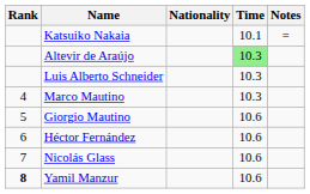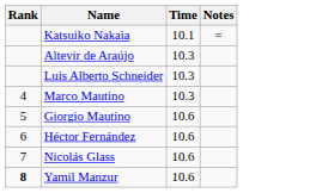 <table class="wikitable sortable" style="text-align:center">
 <tr>
 <th>Rank</th>
 <th>Name</th>
-<th>Nationality</th>
 <th>Time</th>
 <th>Notes</th>
 </tr>
 <tr>
 <td></td>
 <td align=left><a href='#'>Katsuiko Nakaia</a></td>
-<td align=left></td>
 <td>10.1</td>
 <td>=</td>
 </tr>
 <tr>
 <td></td>
 <td align=left><a href='#'>Altevir de Araújo</a></td>
-<td align=left></td>
-<td style="background: lightgreen;">10.3</td>
+<td>10.3</td>
 <td></td>
 </tr>
 <tr>
 <td></td>
 <td align=left><a href='#'>Luis Alberto Schneider</a></td>
-<td align=left></td>
 <td>10.3</td>
 <td></td>
 </tr>
 <tr>
 <td>4</td>
 <td align=left><a href='#'>Marco Mautino</a></td>
-<td align=left></td>
 <td>10.3</td>
 <td></td>
 </tr>
 <tr>
 <td>5</td>
 <td align=left><a href='#'>Giorgio Mautino</a></td>
-<td align=left></td>
 <td>10.6</td>
 <td></td>
 </tr>
 <tr>
 <td>6</td>
 <td align=left><a href='#'>Héctor Fernández</a></td>
-<td align=left></td>
 <td>10.6</td>
 <td></td>
 </tr>
 <tr>
 <td>7</td>
 <td align=left><a href='#'>Nicolás Glass</a></td>
-<td align=left></td>
 <td>10.6</td>
 <td></td>
 </tr>
 <tr>
 <td><strong>8</strong></td>
 <td align=left><a href='#'>Yamil Manzur</a></td>
-<td align=left></td>
 <td>10.6</td>
 <td></td>
 </tr>
 </table>
